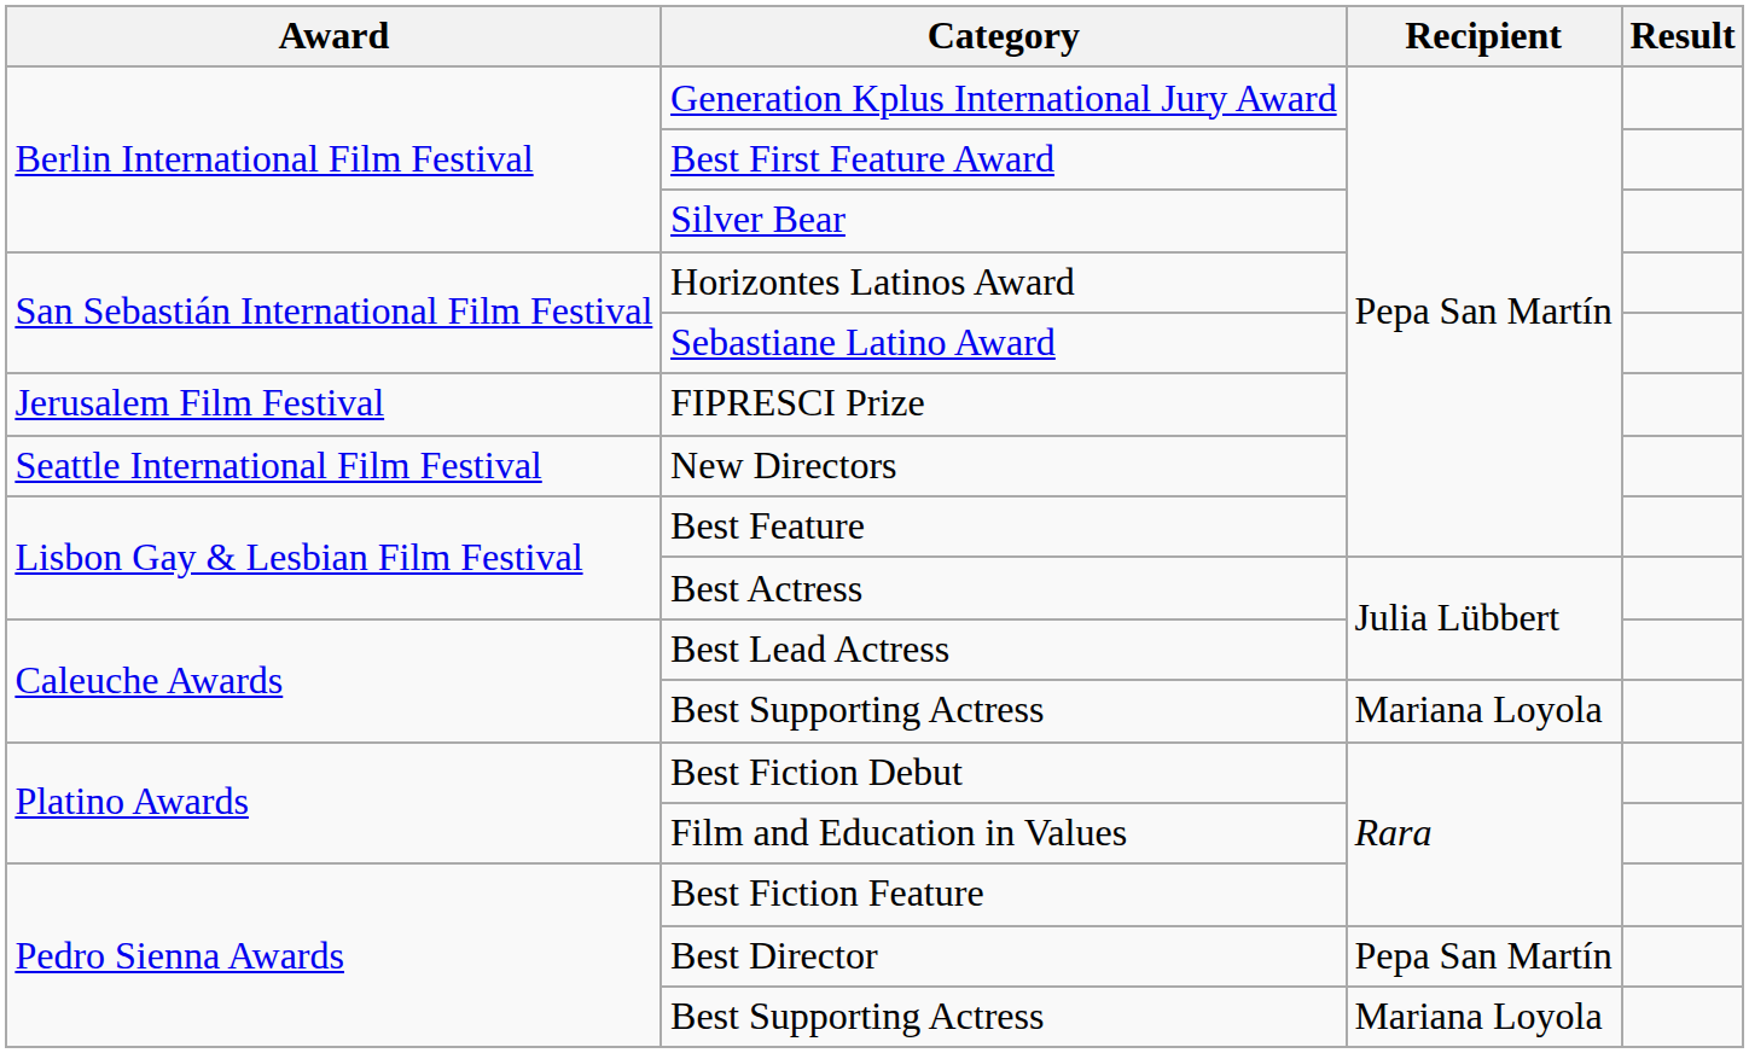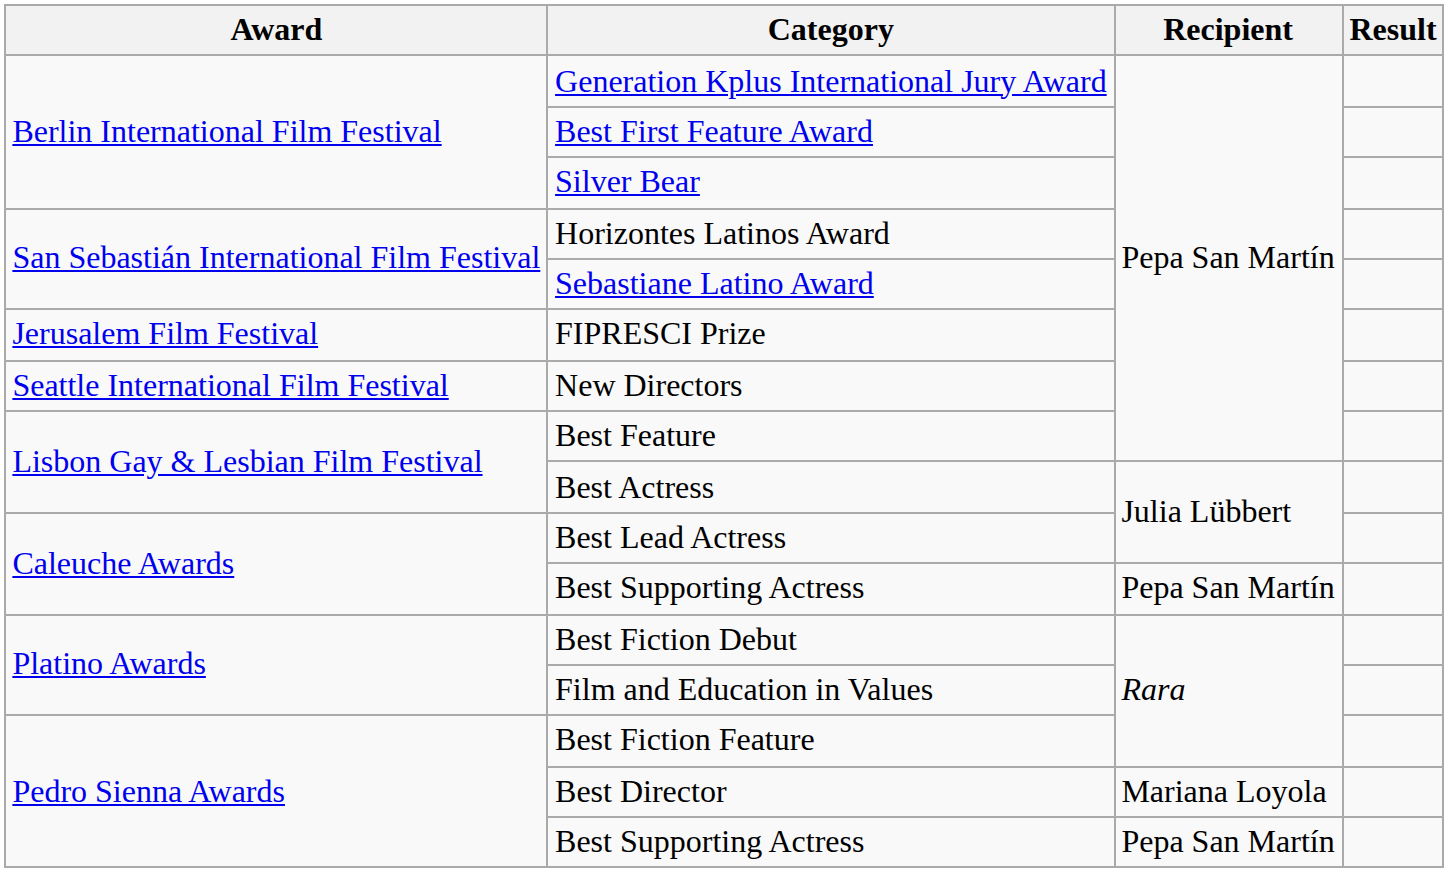 <table class="wikitable">
 <tr>
 <th>Award</th>
 <th>Category</th>
 <th>Recipient</th>
 <th>Result</th>
 </tr>
 <tr>
 <td rowspan="3"><a href='#'>Berlin International Film Festival</a></td>
 <td><a href='#'>Generation Kplus International Jury Award</a></td>
 <td rowspan="8">Pepa San Martín</td>
 <td></td>
 </tr>
 <tr>
 <td><a href='#'>Best First Feature Award</a></td>
 <td></td>
 </tr>
 <tr>
 <td><a href='#'>Silver Bear</a></td>
 <td></td>
 </tr>
 <tr>
 <td rowspan="2"><a href='#'>San Sebastián International Film Festival</a></td>
 <td>Horizontes Latinos Award</td>
 <td></td>
 </tr>
 <tr>
 <td><a href='#'>Sebastiane Latino Award</a></td>
 <td></td>
 </tr>
 <tr>
 <td><a href='#'>Jerusalem Film Festival</a></td>
 <td>FIPRESCI Prize</td>
 <td></td>
 </tr>
 <tr>
 <td><a href='#'>Seattle International Film Festival</a></td>
 <td>New Directors</td>
 <td></td>
 </tr>
 <tr>
 <td rowspan="2"><a href='#'>Lisbon Gay & Lesbian Film Festival</a></td>
 <td>Best Feature</td>
 <td></td>
 </tr>
 <tr>
 <td>Best Actress</td>
 <td rowspan="2">Julia Lübbert</td>
 <td></td>
 </tr>
 <tr>
 <td rowspan="2"><a href='#'>Caleuche Awards</a></td>
 <td>Best Lead Actress</td>
 <td></td>
 </tr>
 <tr>
 <td>Best Supporting Actress</td>
-<td>Mariana Loyola</td>
+<td>Pepa San Martín</td>
 <td></td>
 </tr>
 <tr>
 <td rowspan="2"><a href='#'>Platino Awards</a></td>
 <td>Best Fiction Debut</td>
 <td rowspan="3"><em>Rara</em></td>
 <td></td>
 </tr>
 <tr>
 <td>Film and Education in Values</td>
 <td></td>
 </tr>
 <tr>
 <td rowspan="3"><a href='#'>Pedro Sienna Awards</a></td>
 <td>Best Fiction Feature</td>
 <td></td>
 </tr>
 <tr>
 <td>Best Director</td>
-<td>Pepa San Martín</td>
+<td>Mariana Loyola</td>
 <td></td>
 </tr>
 <tr>
 <td>Best Supporting Actress</td>
-<td>Mariana Loyola</td>
+<td>Pepa San Martín</td>
 <td></td>
 </tr>
 </table>
